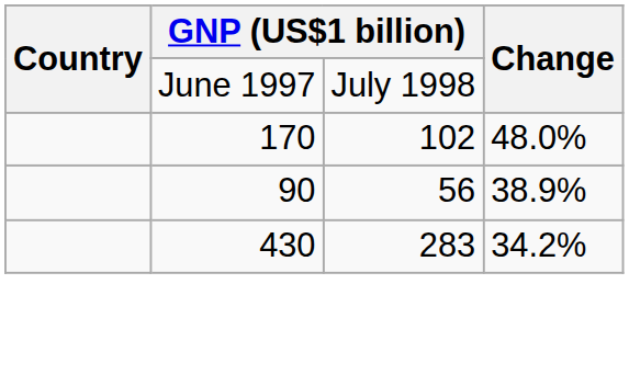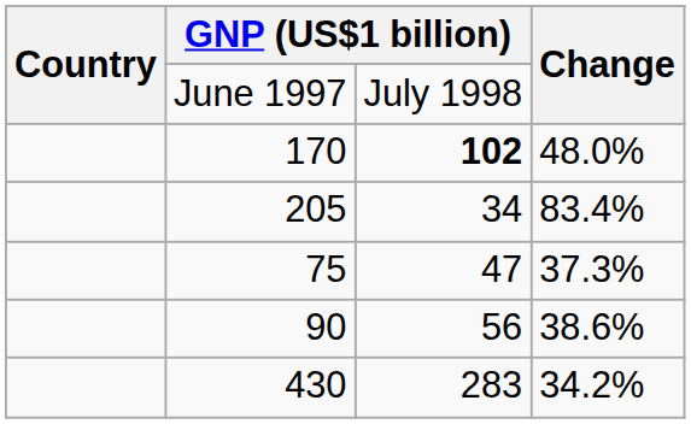 <table class="wikitable">
 <tr>
 <th rowspan=2>Country</th>
 <th colspan=2><a href='#'>GNP</a> (US$1 billion)</th>
 <th rowspan=2>Change</th>
 </tr>
 <tr>
 <td>June 1997</td>
 <td>July 1998</td>
 </tr>
 <tr>
 <td></td>
 <td align=right>170</td>
-<td align=right>102</td>
+<td align=right><strong>102</strong></td>
 <td> 48.0%</td>
+</tr>
+<tr>
+<td></td>
+<td align=right>205</td>
+<td align=right>34</td>
+<td> 83.4%</td>
+</tr>
+<tr>
+<td></td>
+<td align=right>75</td>
+<td align=right>47</td>
+<td> 37.3%</td>
 </tr>
 <tr>
 <td></td>
 <td align=right>90</td>
 <td align=right>56</td>
-<td> 38.9%</td>
+<td> 38.6%</td>
 </tr>
 <tr>
 <td></td>
 <td align=right>430</td>
 <td align=right>283</td>
 <td> 34.2%</td>
 </tr>
 </table>
